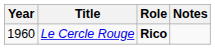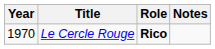 <table class="wikitable">
 <tr>
 <th>Year</th>
 <th>Title</th>
 <th>Role</th>
 <th>Notes</th>
 </tr>
 <tr>
-<td>1960</td>
+<td>1970</td>
 <td><em><a href='#'>Le Cercle Rouge</a></em></td>
 <td><strong>Rico</strong></td>
 <td></td>
 </tr>
 </table>
